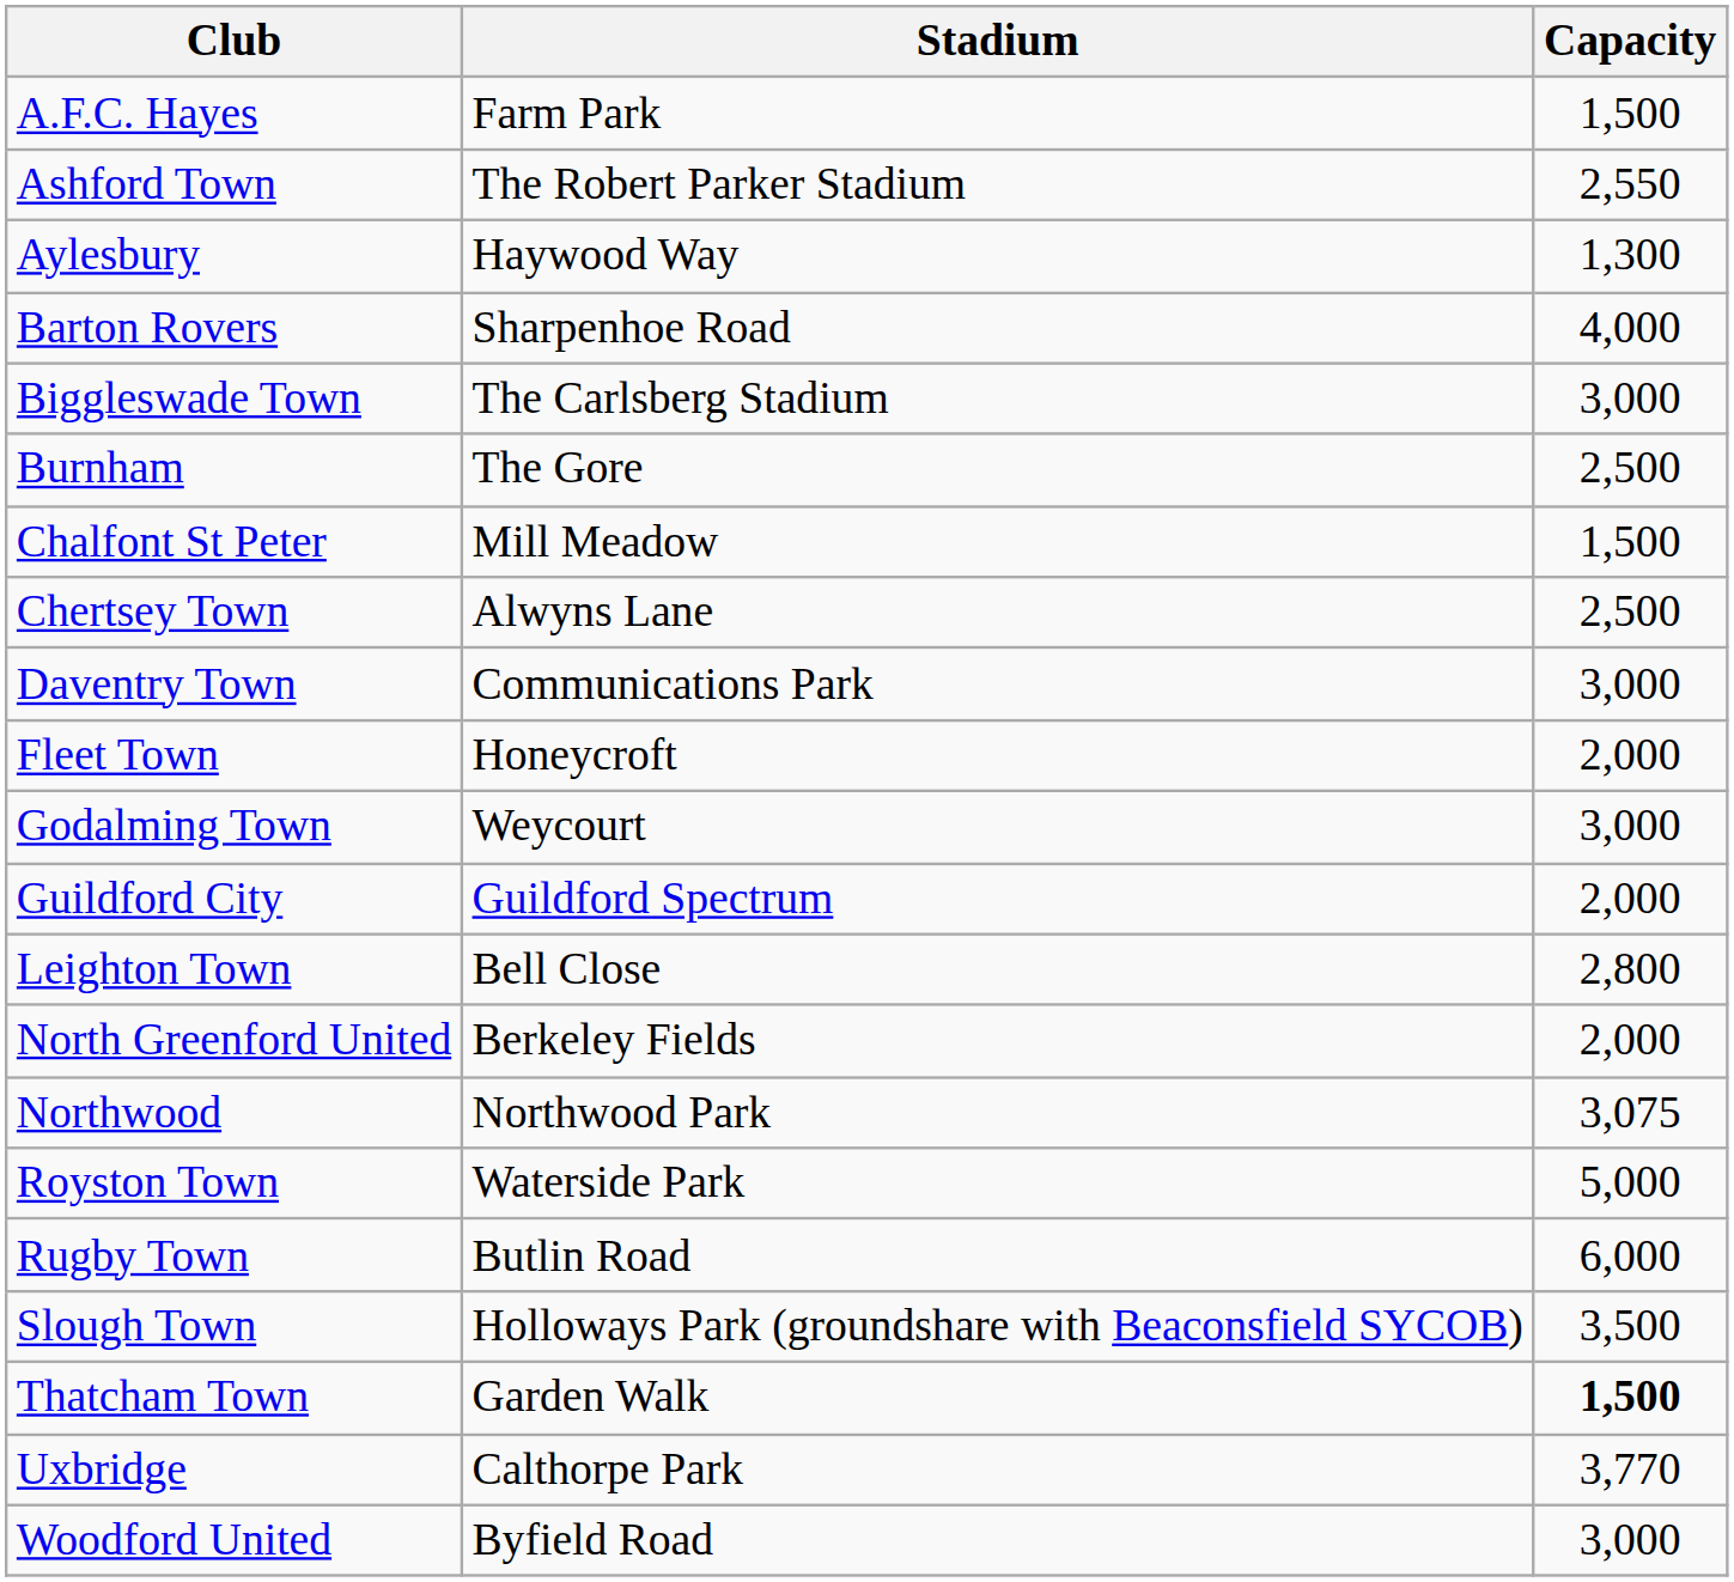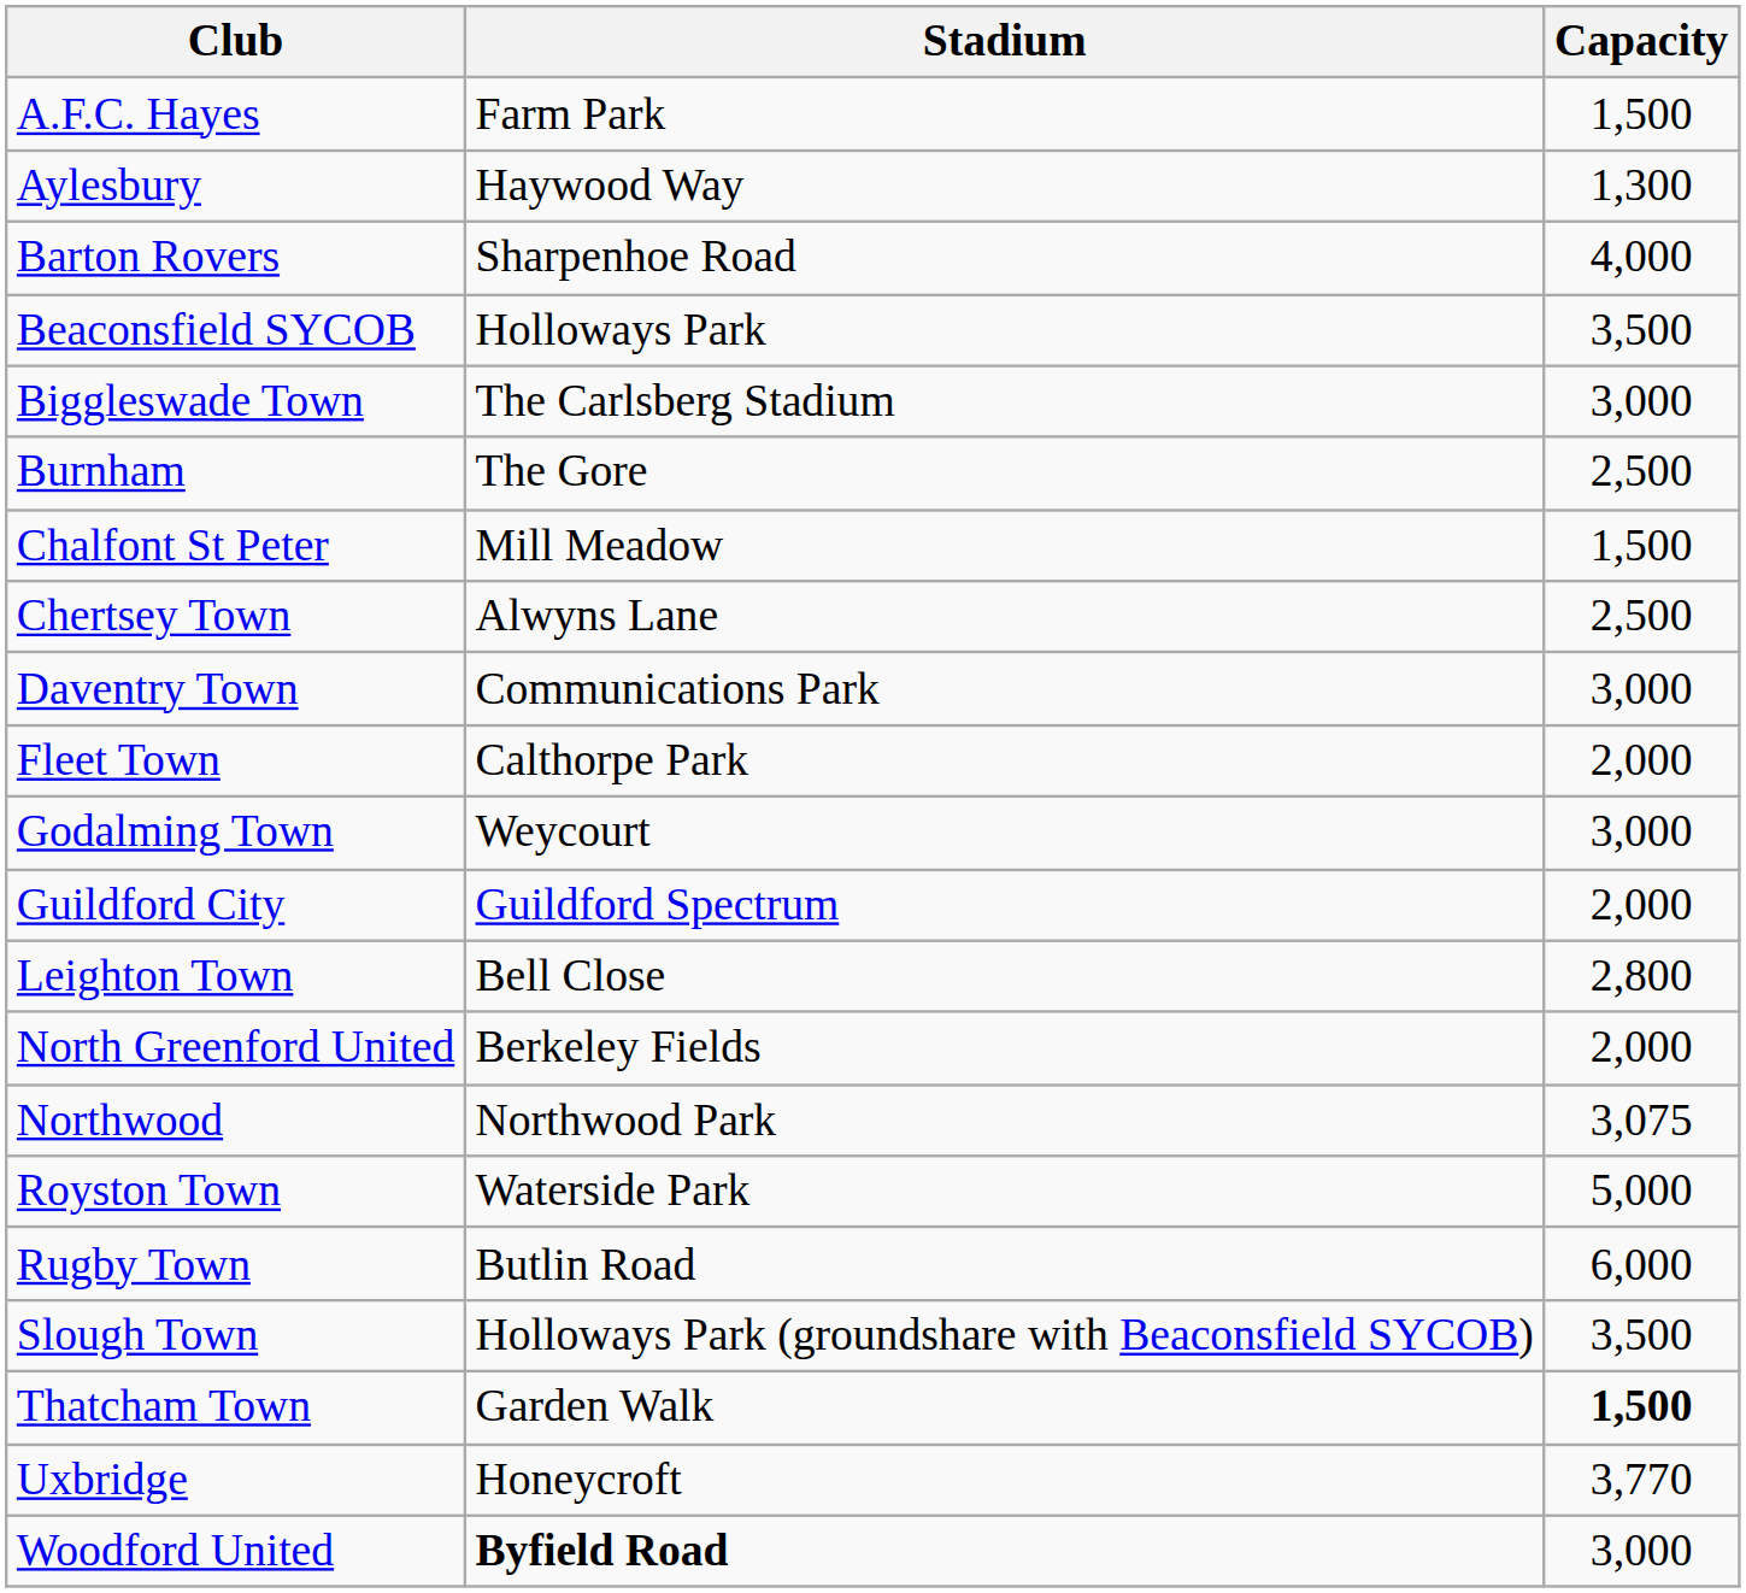 <table class="wikitable sortable">
 <tr>
 <th>Club</th>
 <th>Stadium</th>
 <th>Capacity</th>
 </tr>
 <tr>
 <td><a href='#'>A.F.C. Hayes</a></td>
 <td>Farm Park</td>
 <td align="center">1,500</td>
 </tr>
 <tr>
-<td><a href='#'>Ashford Town</a></td>
-<td>The Robert Parker Stadium</td>
-<td align="center">2,550</td>
-</tr>
-<tr>
 <td><a href='#'>Aylesbury</a></td>
 <td>Haywood Way</td>
 <td align="center">1,300</td>
 </tr>
 <tr>
 <td><a href='#'>Barton Rovers</a></td>
 <td>Sharpenhoe Road</td>
 <td align="center">4,000</td>
+</tr>
+<tr>
+<td><a href='#'>Beaconsfield SYCOB</a></td>
+<td>Holloways Park</td>
+<td align="center">3,500</td>
 </tr>
 <tr>
 <td><a href='#'>Biggleswade Town</a></td>
 <td>The Carlsberg Stadium</td>
 <td align="center">3,000</td>
 </tr>
 <tr>
 <td><a href='#'>Burnham</a></td>
 <td>The Gore</td>
 <td align="center">2,500</td>
 </tr>
 <tr>
 <td><a href='#'>Chalfont St Peter</a></td>
 <td>Mill Meadow</td>
 <td align="center">1,500</td>
 </tr>
 <tr>
 <td><a href='#'>Chertsey Town</a></td>
 <td>Alwyns Lane</td>
 <td align="center">2,500</td>
 </tr>
 <tr>
 <td><a href='#'>Daventry Town</a></td>
 <td>Communications Park</td>
 <td align="center">3,000</td>
 </tr>
 <tr>
 <td><a href='#'>Fleet Town</a></td>
-<td>Honeycroft</td>
+<td>Calthorpe Park</td>
 <td align="center">2,000</td>
 </tr>
 <tr>
 <td><a href='#'>Godalming Town</a></td>
 <td>Weycourt</td>
 <td align="center">3,000</td>
 </tr>
 <tr>
 <td><a href='#'>Guildford City</a></td>
 <td><a href='#'>Guildford Spectrum</a></td>
 <td align="center">2,000</td>
 </tr>
 <tr>
 <td><a href='#'>Leighton Town</a></td>
 <td>Bell Close</td>
 <td align="center">2,800</td>
 </tr>
 <tr>
 <td><a href='#'>North Greenford United</a></td>
 <td>Berkeley Fields</td>
 <td align="center">2,000</td>
 </tr>
 <tr>
 <td><a href='#'>Northwood</a></td>
 <td>Northwood Park</td>
 <td align="center">3,075</td>
 </tr>
 <tr>
 <td><a href='#'>Royston Town</a></td>
 <td>Waterside Park</td>
 <td align="center">5,000</td>
 </tr>
 <tr>
 <td><a href='#'>Rugby Town</a></td>
 <td>Butlin Road</td>
 <td align="center">6,000</td>
 </tr>
 <tr>
 <td><a href='#'>Slough Town</a></td>
 <td>Holloways Park (groundshare with <a href='#'>Beaconsfield SYCOB</a>)</td>
 <td align="center">3,500</td>
 </tr>
 <tr>
 <td><a href='#'>Thatcham Town</a></td>
 <td>Garden Walk</td>
 <td align="center"><strong>1,500</strong></td>
 </tr>
 <tr>
 <td><a href='#'>Uxbridge</a></td>
-<td>Calthorpe Park</td>
+<td>Honeycroft</td>
 <td align="center">3,770</td>
 </tr>
 <tr>
 <td><a href='#'>Woodford United</a></td>
-<td>Byfield Road</td>
+<td><strong>Byfield Road</strong></td>
 <td align="center">3,000</td>
 </tr>
 </table>
